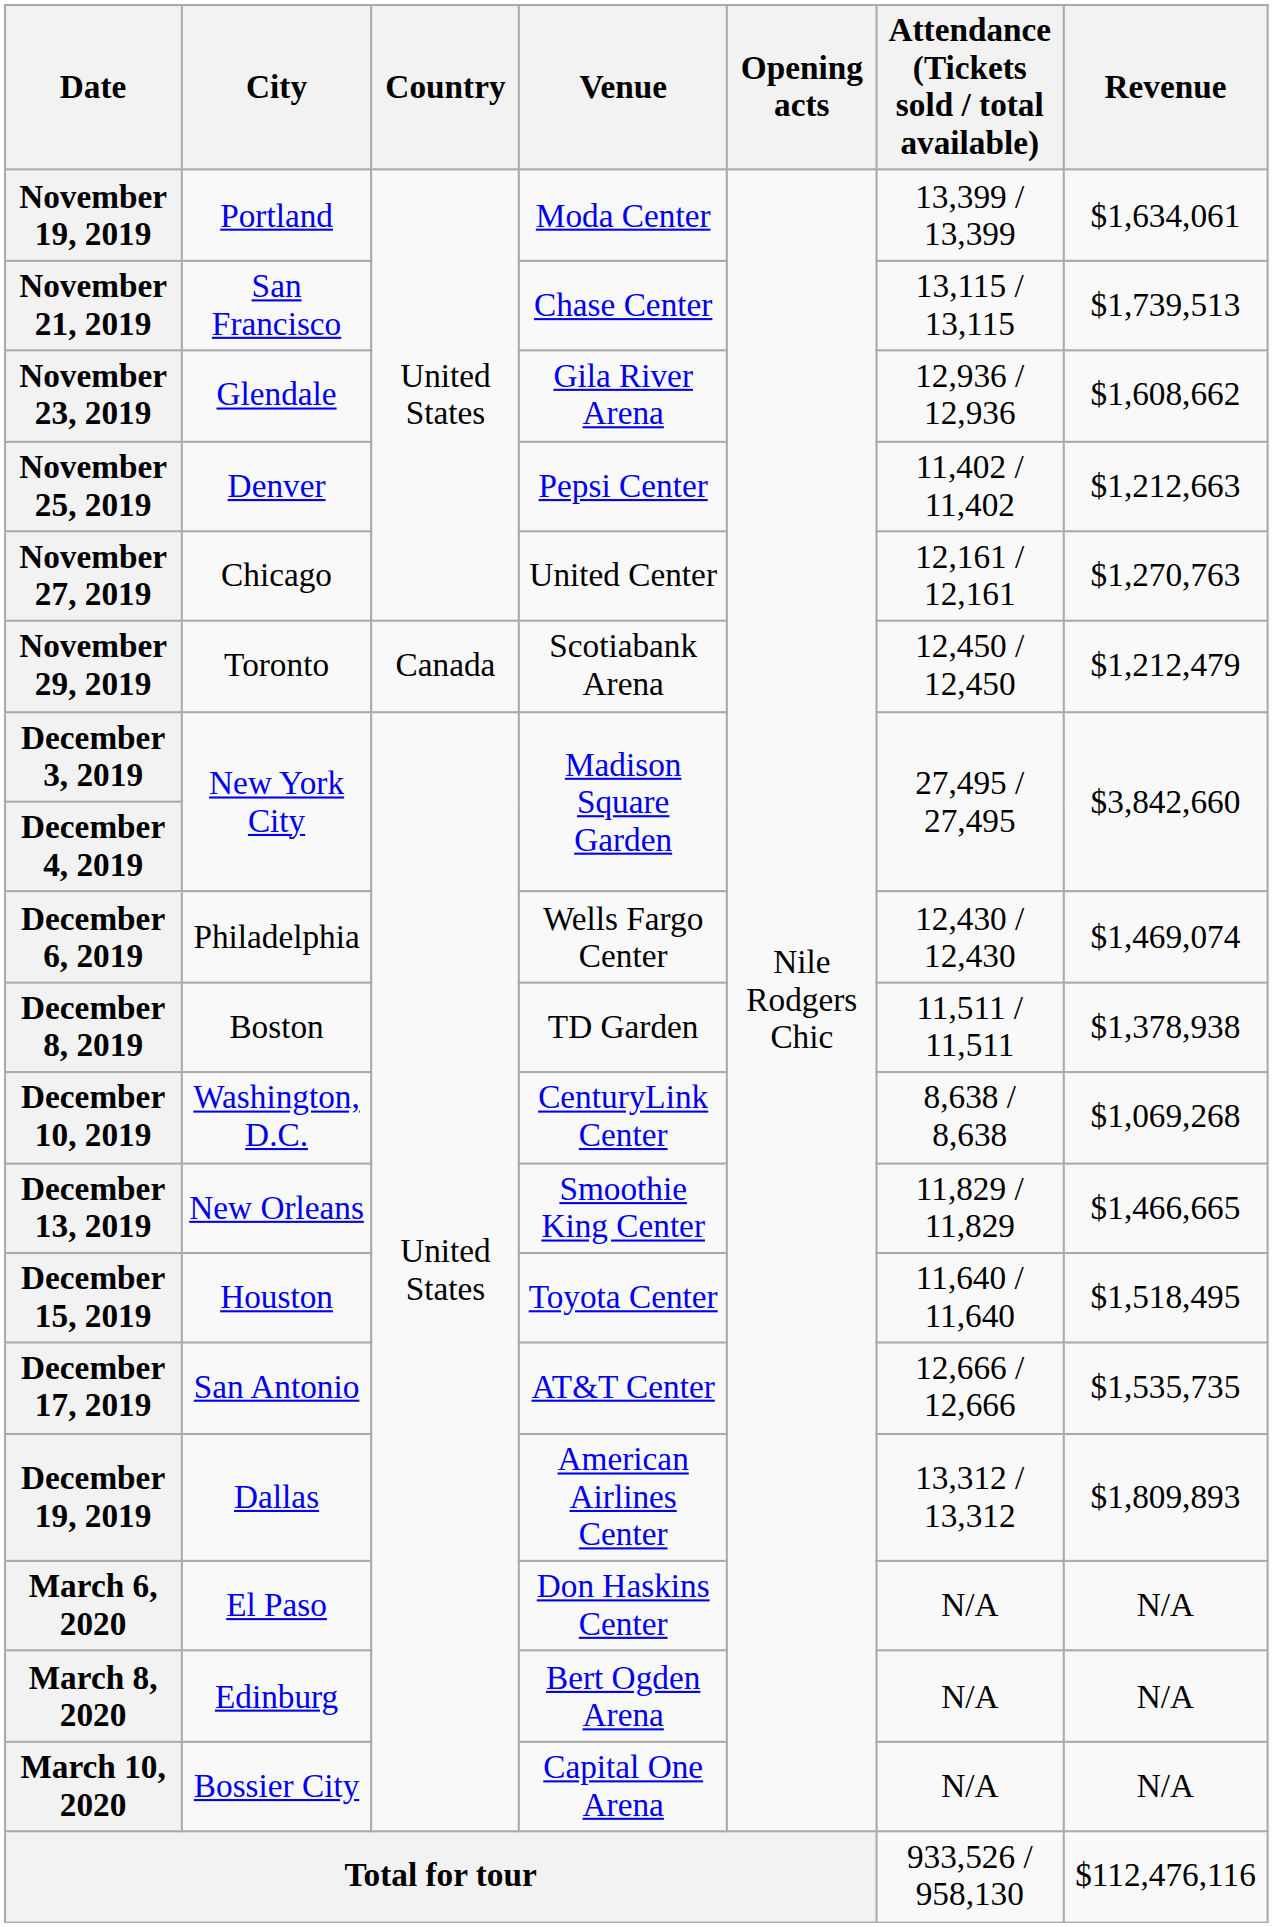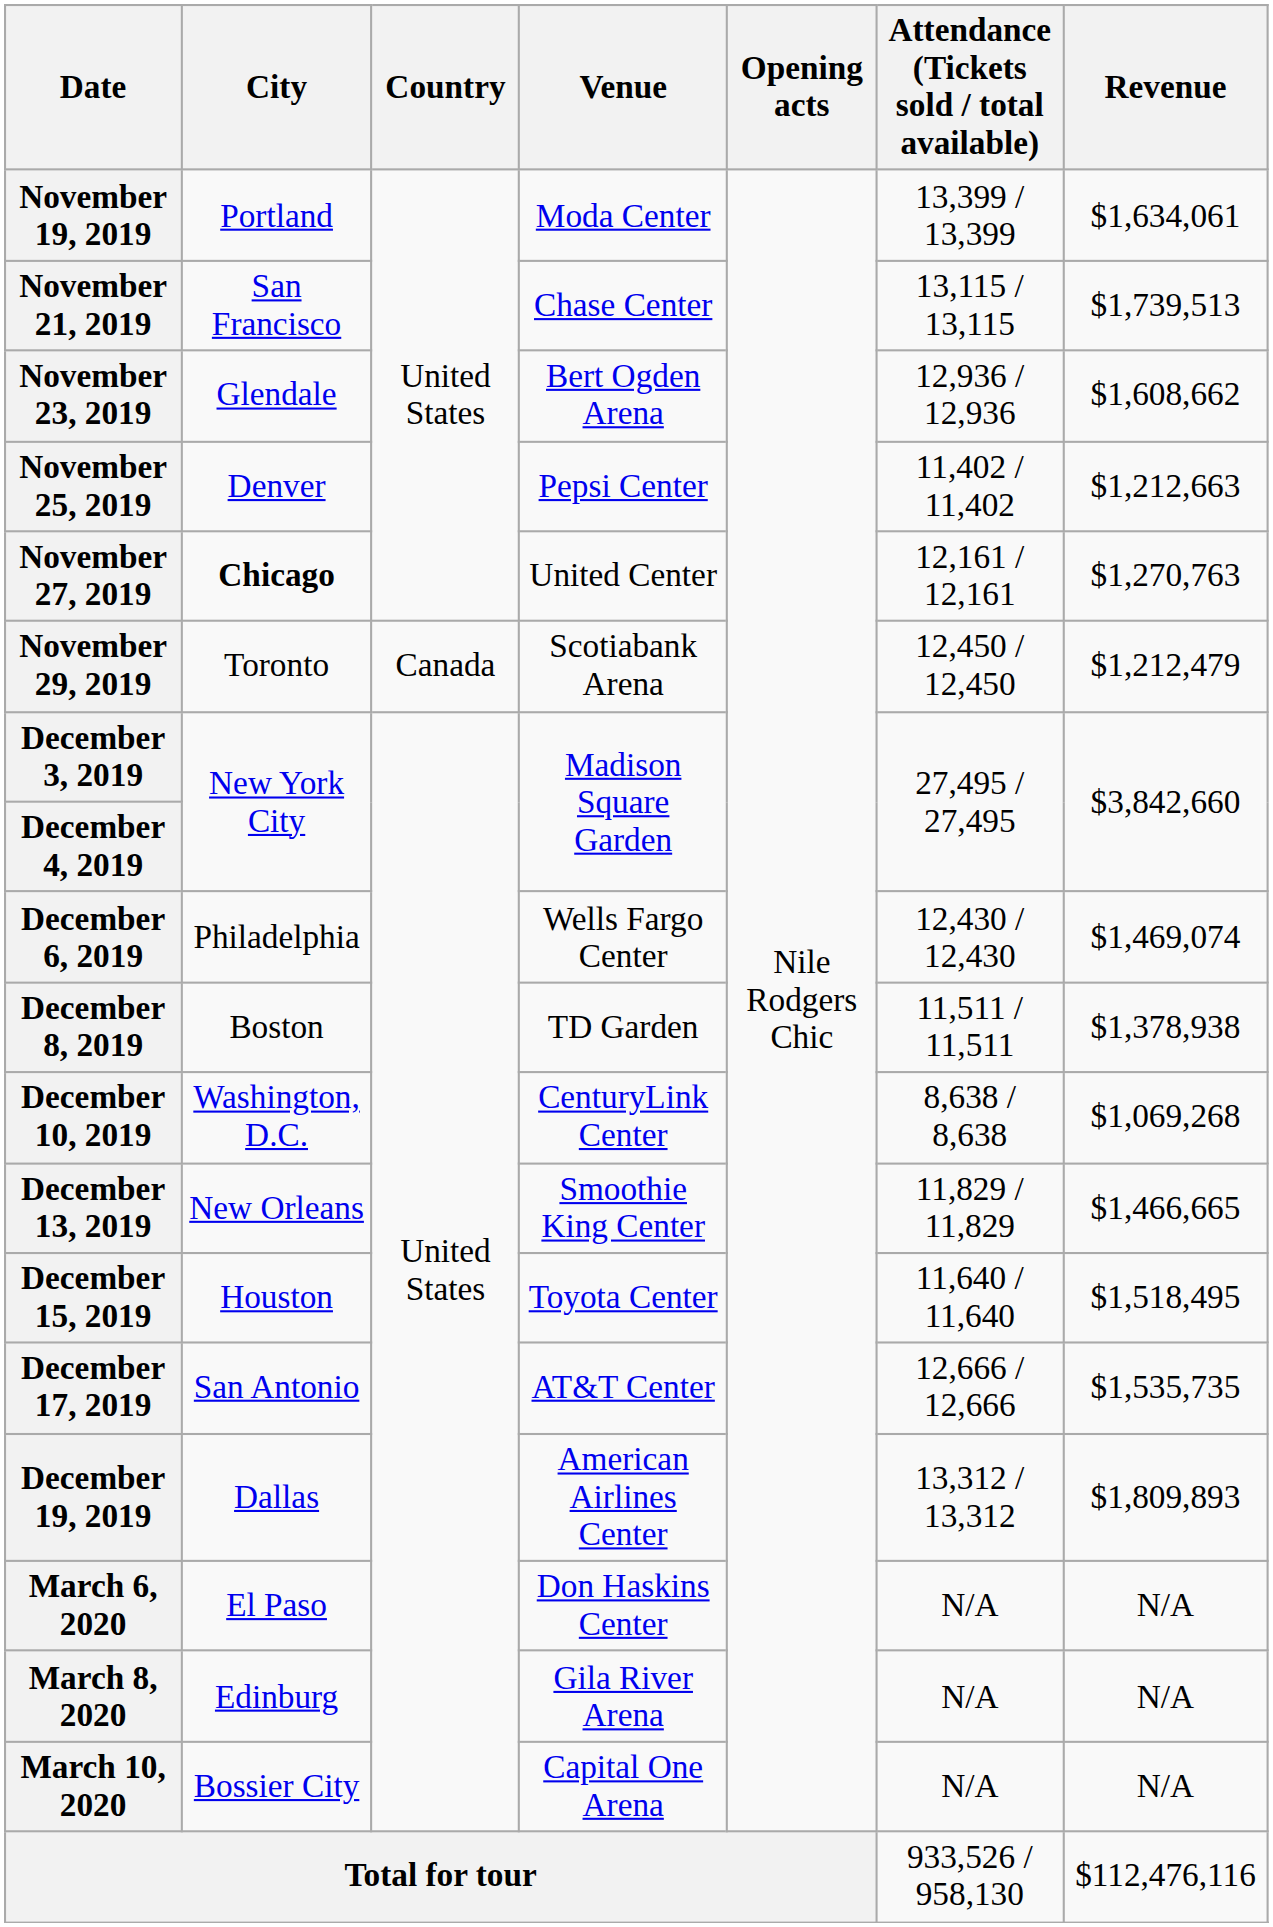 <table class="wikitable plainrowheaders" style="text-align:center;">
 <tr>
 <th scope="col" style="width:12em;">Date</th>
 <th scope="col" style="width:10em;">City</th>
 <th scope="col" style="width:10em;">Country</th>
 <th scope="col" style="width:18em;">Venue</th>
 <th scope="col" style="width:10em;">Opening acts</th>
 <th scope="col" style="width:10em;">Attendance<br>(Tickets sold / total available)</th>
 <th scope="col" style="width:10em;">Revenue</th>
 </tr>
 <tr>
 <th scope="row">November 19, 2019</th>
 <td><a href='#'>Portland</a></td>
 <td rowspan="5">United States</td>
 <td><a href='#'>Moda Center</a></td>
 <td rowspan="18">Nile Rodgers<br>Chic</td>
 <td>13,399 / 13,399</td>
 <td>$1,634,061</td>
 </tr>
 <tr>
 <th scope="row">November 21, 2019</th>
 <td><a href='#'>San Francisco</a></td>
 <td><a href='#'>Chase Center</a></td>
 <td>13,115 / 13,115</td>
 <td>$1,739,513</td>
 </tr>
 <tr>
 <th scope="row">November 23, 2019</th>
 <td><a href='#'>Glendale</a></td>
-<td><a href='#'>Gila River Arena</a></td>
+<td><a href='#'>Bert Ogden Arena</a></td>
 <td>12,936 / 12,936</td>
 <td>$1,608,662</td>
 </tr>
 <tr>
 <th scope="row">November 25, 2019</th>
 <td><a href='#'>Denver</a></td>
 <td><a href='#'>Pepsi Center</a></td>
 <td>11,402 / 11,402</td>
 <td>$1,212,663</td>
 </tr>
 <tr>
 <th scope="row">November 27, 2019</th>
-<td>Chicago</td>
+<td><strong>Chicago</strong></td>
 <td>United Center</td>
 <td>12,161 / 12,161</td>
 <td>$1,270,763</td>
 </tr>
 <tr>
 <th scope="row">November 29, 2019</th>
 <td>Toronto</td>
 <td>Canada</td>
 <td>Scotiabank Arena</td>
 <td>12,450 / 12,450</td>
 <td>$1,212,479</td>
 </tr>
 <tr>
 <th scope="row">December 3, 2019</th>
 <td rowspan="2"><a href='#'>New York City</a></td>
 <td rowspan="12">United States</td>
 <td rowspan="2"><a href='#'>Madison Square Garden</a></td>
 <td rowspan="2">27,495 / 27,495</td>
 <td rowspan="2">$3,842,660</td>
 </tr>
 <tr>
 <th scope="row">December 4, 2019</th>
 </tr>
 <tr>
 <th scope="row">December 6, 2019</th>
 <td>Philadelphia</td>
 <td>Wells Fargo Center</td>
 <td>12,430 / 12,430</td>
 <td>$1,469,074</td>
 </tr>
 <tr>
 <th scope="row">December 8, 2019</th>
 <td>Boston</td>
 <td>TD Garden</td>
 <td>11,511 / 11,511</td>
 <td>$1,378,938</td>
 </tr>
 <tr>
 <th scope="row">December 10, 2019</th>
 <td><a href='#'>Washington, D.C.</a></td>
 <td><a href='#'>CenturyLink Center</a></td>
 <td>8,638 / 8,638</td>
 <td>$1,069,268</td>
 </tr>
 <tr>
 <th scope="row">December 13, 2019</th>
 <td><a href='#'>New Orleans</a></td>
 <td><a href='#'>Smoothie King Center</a></td>
 <td>11,829 / 11,829</td>
 <td>$1,466,665</td>
 </tr>
 <tr>
 <th scope="row">December 15, 2019</th>
 <td><a href='#'>Houston</a></td>
 <td><a href='#'>Toyota Center</a></td>
 <td>11,640 / 11,640</td>
 <td>$1,518,495</td>
 </tr>
 <tr>
 <th scope="row">December 17, 2019</th>
 <td><a href='#'>San Antonio</a></td>
 <td><a href='#'>AT&T Center</a></td>
 <td>12,666 / 12,666</td>
 <td>$1,535,735</td>
 </tr>
 <tr>
 <th scope="row">December 19, 2019</th>
 <td><a href='#'>Dallas</a></td>
 <td><a href='#'>American Airlines Center</a></td>
 <td>13,312 / 13,312</td>
 <td>$1,809,893</td>
 </tr>
 <tr>
 <th scope="row">March 6, 2020</th>
 <td><a href='#'>El Paso</a></td>
 <td><a href='#'>Don Haskins Center</a></td>
 <td>N/A</td>
 <td>N/A</td>
 </tr>
 <tr>
 <th scope="row">March 8, 2020</th>
 <td><a href='#'>Edinburg</a></td>
-<td><a href='#'>Bert Ogden Arena</a></td>
+<td><a href='#'>Gila River Arena</a></td>
 <td>N/A</td>
 <td>N/A</td>
 </tr>
 <tr>
 <th scope="row">March 10, 2020</th>
 <td><a href='#'>Bossier City</a></td>
 <td><a href='#'>Capital One Arena</a></td>
 <td>N/A</td>
 <td>N/A</td>
 </tr>
 <tr>
 <th colspan=5>Total for tour</th>
 <td>933,526 / 958,130</td>
 <td>$112,476,116</td>
 </tr>
 <tr>
 </tr>
 <tr>
 </tr>
 </table>
